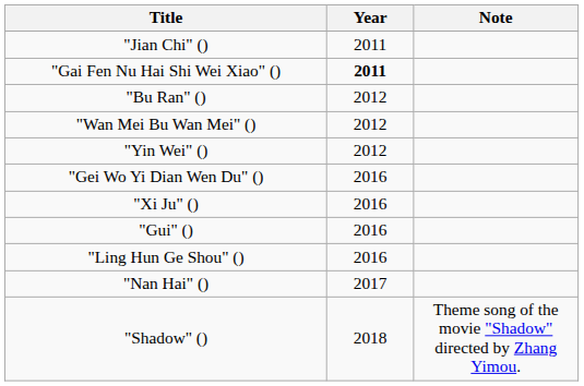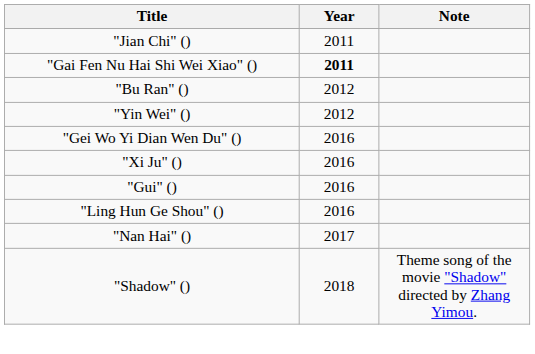 <table class="wikitable" style="text-align:center;">
 <tr>
 <th width="300px">Title</th>
 <th width="75px">Year</th>
 <th width="150px">Note</th>
 </tr>
 <tr>
 </tr>
 <tr>
 <td>"Jian Chi" ()</td>
 <td>2011</td>
 <td></td>
 </tr>
 <tr>
 <td>"Gai Fen Nu Hai Shi Wei Xiao" ()</td>
 <td><strong>2011</strong></td>
 <td></td>
 </tr>
 <tr>
 <td>"Bu Ran" ()</td>
-<td>2012</td>
-<td></td>
-</tr>
-<tr>
-<td>"Wan Mei Bu Wan Mei" ()</td>
 <td>2012</td>
 <td></td>
 </tr>
 <tr>
 <td>"Yin Wei" ()</td>
 <td>2012</td>
 <td></td>
 </tr>
 <tr>
 <td>"Gei Wo Yi Dian Wen Du" ()</td>
 <td>2016</td>
 <td></td>
 </tr>
 <tr>
 <td>"Xi Ju" ()</td>
 <td>2016</td>
 <td></td>
 </tr>
 <tr>
 <td>"Gui" ()</td>
 <td>2016</td>
 <td></td>
 </tr>
 <tr>
 <td>"Ling Hun Ge Shou" ()</td>
 <td>2016</td>
 <td></td>
 </tr>
 <tr>
 <td>"Nan Hai" ()</td>
 <td>2017</td>
 <td></td>
 </tr>
 <tr>
 <td>"Shadow" ()</td>
 <td>2018</td>
 <td>Theme song of the movie <a href='#'>"Shadow"</a> directed by <a href='#'>Zhang Yimou</a>.</td>
 </tr>
 </table>
